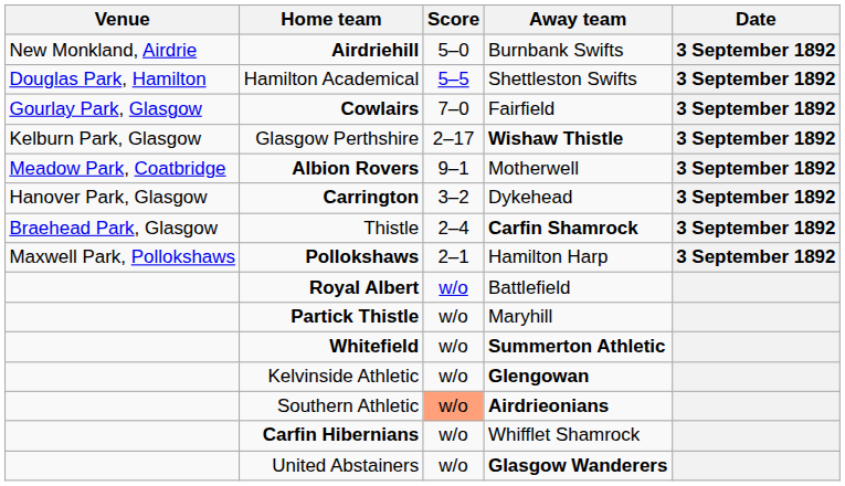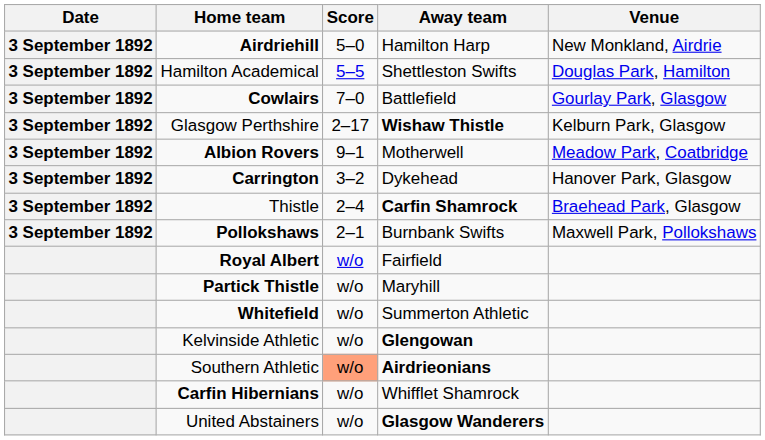 <table class="wikitable football-result-list" style="max-width: 80em; text-align: center">
 <tr>
-<th scope="col">Venue</th>
+<th scope="col">Date</th>
 <th scope="col">Home team</th>
 <th scope="col">Score</th>
 <th scope="col">Away team</th>
-<th scope="col">Date</th>
+<th scope="col">Venue</th>
 </tr>
 <tr>
-<td align=left>New Monkland, <a href='#'>Airdrie</a></td>
+<th scope="row">3 September 1892</th>
 <td align=right><strong>Airdriehill</strong></td>
 <td>5–0</td>
-<td align=left>Burnbank Swifts</td>
-<th scope="row">3 September 1892</th>
+<td align=left>Hamilton Harp</td>
+<td align=left>New Monkland, <a href='#'>Airdrie</a></td>
 </tr>
 <tr>
-<td align=left><a href='#'>Douglas Park</a>, <a href='#'>Hamilton</a></td>
+<th scope="row">3 September 1892</th>
 <td align=right>Hamilton Academical</td>
 <td><a href='#'>5–5</a></td>
 <td align=left>Shettleston Swifts</td>
-<th scope="row">3 September 1892</th>
+<td align=left><a href='#'>Douglas Park</a>, <a href='#'>Hamilton</a></td>
 </tr>
 <tr>
-<td align=left><a href='#'>Gourlay Park</a>, <a href='#'>Glasgow</a></td>
+<th scope="row">3 September 1892</th>
 <td align=right><strong>Cowlairs</strong></td>
 <td>7–0</td>
-<td align=left>Fairfield</td>
-<th scope="row">3 September 1892</th>
+<td align=left>Battlefield</td>
+<td align=left><a href='#'>Gourlay Park</a>, <a href='#'>Glasgow</a></td>
 </tr>
 <tr>
-<td align=left>Kelburn Park, Glasgow</td>
+<th scope="row">3 September 1892</th>
 <td align=right>Glasgow Perthshire</td>
 <td>2–17</td>
 <td align=left><strong>Wishaw Thistle</strong></td>
-<th scope="row">3 September 1892</th>
+<td align=left>Kelburn Park, Glasgow</td>
 </tr>
 <tr>
-<td align=left><a href='#'>Meadow Park</a>, <a href='#'>Coatbridge</a></td>
+<th scope="row">3 September 1892</th>
 <td align=right><strong>Albion Rovers</strong></td>
 <td>9–1</td>
 <td align=left>Motherwell</td>
-<th scope="row">3 September 1892</th>
+<td align=left><a href='#'>Meadow Park</a>, <a href='#'>Coatbridge</a></td>
 </tr>
 <tr>
-<td align=left>Hanover Park, Glasgow</td>
+<th scope="row">3 September 1892</th>
 <td align=right><strong>Carrington</strong></td>
 <td>3–2</td>
 <td align=left>Dykehead</td>
-<th scope="row">3 September 1892</th>
+<td align=left>Hanover Park, Glasgow</td>
 </tr>
 <tr>
-<td align=left><a href='#'>Braehead Park</a>, Glasgow</td>
+<th scope="row">3 September 1892</th>
 <td align=right>Thistle</td>
 <td>2–4</td>
 <td align=left><strong>Carfin Shamrock</strong></td>
-<th scope="row">3 September 1892</th>
+<td align=left><a href='#'>Braehead Park</a>, Glasgow</td>
 </tr>
 <tr>
-<td align=left>Maxwell Park, <a href='#'>Pollokshaws</a></td>
+<th scope="row">3 September 1892</th>
 <td align=right><strong>Pollokshaws</strong></td>
 <td>2–1</td>
-<td align=left>Hamilton Harp</td>
-<th scope="row">3 September 1892</th>
+<td align=left>Burnbank Swifts</td>
+<td align=left>Maxwell Park, <a href='#'>Pollokshaws</a></td>
 </tr>
 <tr>
-<td></td>
+<th scope="row"></th>
 <td align=right><strong>Royal Albert</strong></td>
 <td><a href='#'>w/o</a></td>
-<td align=left>Battlefield</td>
-<th scope="row"></th>
+<td align=left>Fairfield</td>
+<td></td>
 </tr>
 <tr>
-<td></td>
+<th scope="row"></th>
 <td align=right><strong>Partick Thistle</strong></td>
 <td>w/o</td>
 <td align=left>Maryhill</td>
-<th scope="row"></th>
+<td></td>
 </tr>
 <tr>
-<td></td>
+<th scope="row"></th>
 <td align=right><strong>Whitefield</strong></td>
 <td>w/o</td>
-<td align=left><strong>Summerton Athletic</strong></td>
-<th scope="row"></th>
+<td align=left>Summerton Athletic</td>
+<td></td>
 </tr>
 <tr>
-<td></td>
+<th scope="row"></th>
 <td align=right>Kelvinside Athletic</td>
 <td>w/o</td>
 <td align=left><strong>Glengowan</strong></td>
-<th scope="row"></th>
+<td></td>
 </tr>
 <tr>
-<td></td>
+<th scope="row"></th>
 <td align=right>Southern Athletic</td>
 <td style="background: lightsalmon;">w/o</td>
 <td align=left><strong>Airdrieonians</strong></td>
-<th scope="row"></th>
+<td></td>
 </tr>
 <tr>
-<td></td>
+<th scope="row"></th>
 <td align=right><strong>Carfin Hibernians</strong></td>
 <td>w/o</td>
 <td align=left>Whifflet Shamrock</td>
-<th scope="row"></th>
+<td></td>
 </tr>
 <tr>
-<td></td>
+<th scope="row"></th>
 <td align=right>United Abstainers</td>
 <td>w/o</td>
 <td align=left><strong>Glasgow Wanderers</strong></td>
-<th scope="row"></th>
+<td></td>
 </tr>
 </table>
